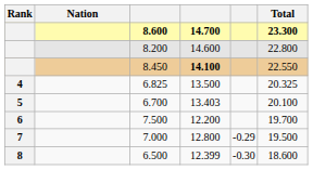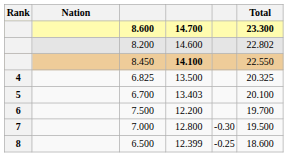 <table class="wikitable sortable" style="text-align:center; font-size:90%">
 <tr>
 <th scope="col" style="width:20px;">Rank</th>
 <th ! scope="col" style="width:120px;">Nation</th>
 <th ! scope="col" style="width:60px;"></th>
 <th ! scope="col" style="width:60px;"></th>
 <th ! scope="col" style="width:30px;"></th>
 <th ! scope="col" style="width:60px;">Total</th>
 </tr>
 <tr bgcolor=fffcaf>
 <th scope=row></th>
 <td align=left></td>
 <td><strong>8.600</strong></td>
 <td><strong>14.700</strong></td>
 <td></td>
 <td><strong>23.300</strong></td>
 </tr>
 <tr bgcolor=e5e5e5>
 <th scope=row></th>
 <td align=left></td>
 <td>8.200</td>
 <td>14.600</td>
 <td></td>
-<td>22.800</td>
+<td>22.802</td>
 </tr>
 <tr bgcolor=eecc99>
 <th scope=row></th>
 <td align=left></td>
 <td>8.450</td>
 <td><strong>14.100</strong></td>
 <td></td>
 <td>22.550</td>
 </tr>
 <tr>
 <th scope=row>4</th>
 <td align=left></td>
 <td>6.825</td>
 <td>13.500</td>
 <td></td>
 <td>20.325</td>
 </tr>
 <tr>
 <th scope=row>5</th>
 <td align=left></td>
 <td>6.700</td>
 <td>13.403</td>
 <td></td>
 <td>20.100</td>
 </tr>
 <tr>
 <th scope=row>6</th>
 <td align=left></td>
 <td>7.500</td>
 <td>12.200</td>
 <td></td>
 <td>19.700</td>
 </tr>
 <tr>
 <th scope=row>7</th>
 <td align=left></td>
 <td>7.000</td>
 <td>12.800</td>
-<td>-0.29</td>
+<td>-0.30</td>
 <td>19.500</td>
 </tr>
 <tr>
 <th scope=row>8</th>
 <td align=left></td>
 <td>6.500</td>
 <td>12.399</td>
-<td>-0.30</td>
+<td>-0.25</td>
 <td>18.600</td>
 </tr>
 </table>
